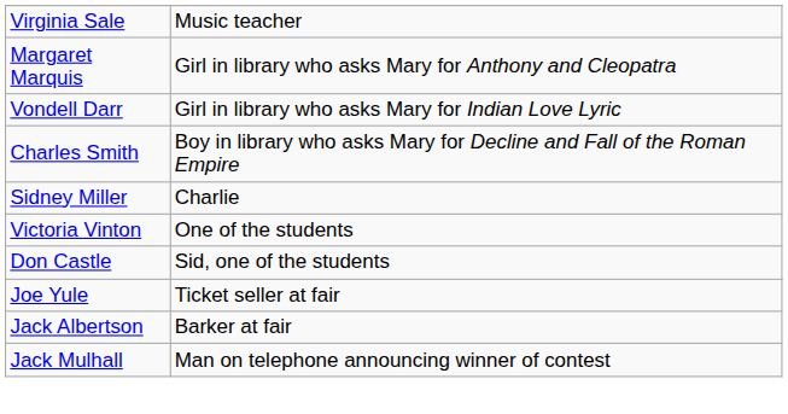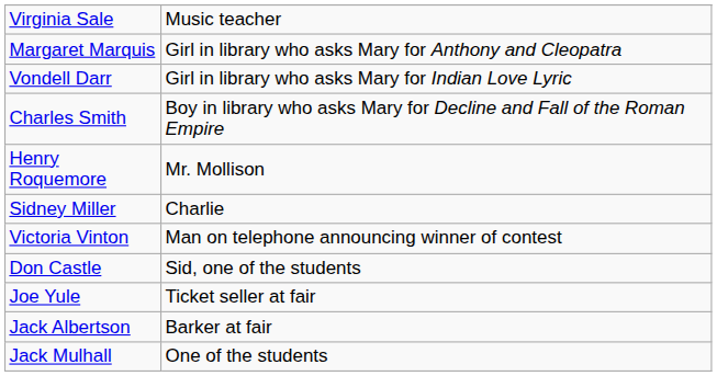 <table class=wikitable>
 <tr>
 </tr>
 <tr>
 <td><a href='#'>Virginia Sale</a></td>
 <td>Music teacher</td>
 </tr>
 <tr>
 <td><a href='#'>Margaret Marquis</a></td>
 <td>Girl in library who asks Mary for <em>Anthony and Cleopatra</em></td>
 </tr>
 <tr>
 <td><a href='#'>Vondell Darr</a></td>
 <td>Girl in library who asks Mary for <em>Indian Love Lyric</em></td>
 </tr>
 <tr>
 <td><a href='#'>Charles Smith</a></td>
 <td>Boy in library who asks Mary for <em>Decline and Fall of the Roman Empire</em></td>
 </tr>
 <tr>
+<td><a href='#'>Henry Roquemore</a></td>
+<td>Mr. Mollison</td>
+</tr>
+<tr>
 <td><a href='#'>Sidney Miller</a></td>
 <td>Charlie</td>
 </tr>
 <tr>
 <td><a href='#'>Victoria Vinton</a></td>
-<td>One of the students</td>
+<td>Man on telephone announcing winner of contest</td>
 </tr>
 <tr>
 <td><a href='#'>Don Castle</a></td>
 <td>Sid, one of the students</td>
 </tr>
 <tr>
 <td><a href='#'>Joe Yule</a></td>
 <td>Ticket seller at fair</td>
 </tr>
 <tr>
 <td><a href='#'>Jack Albertson</a></td>
 <td>Barker at fair</td>
 </tr>
 <tr>
 <td><a href='#'>Jack Mulhall</a></td>
-<td>Man on telephone announcing winner of contest</td>
+<td>One of the students</td>
 </tr>
 </table>
